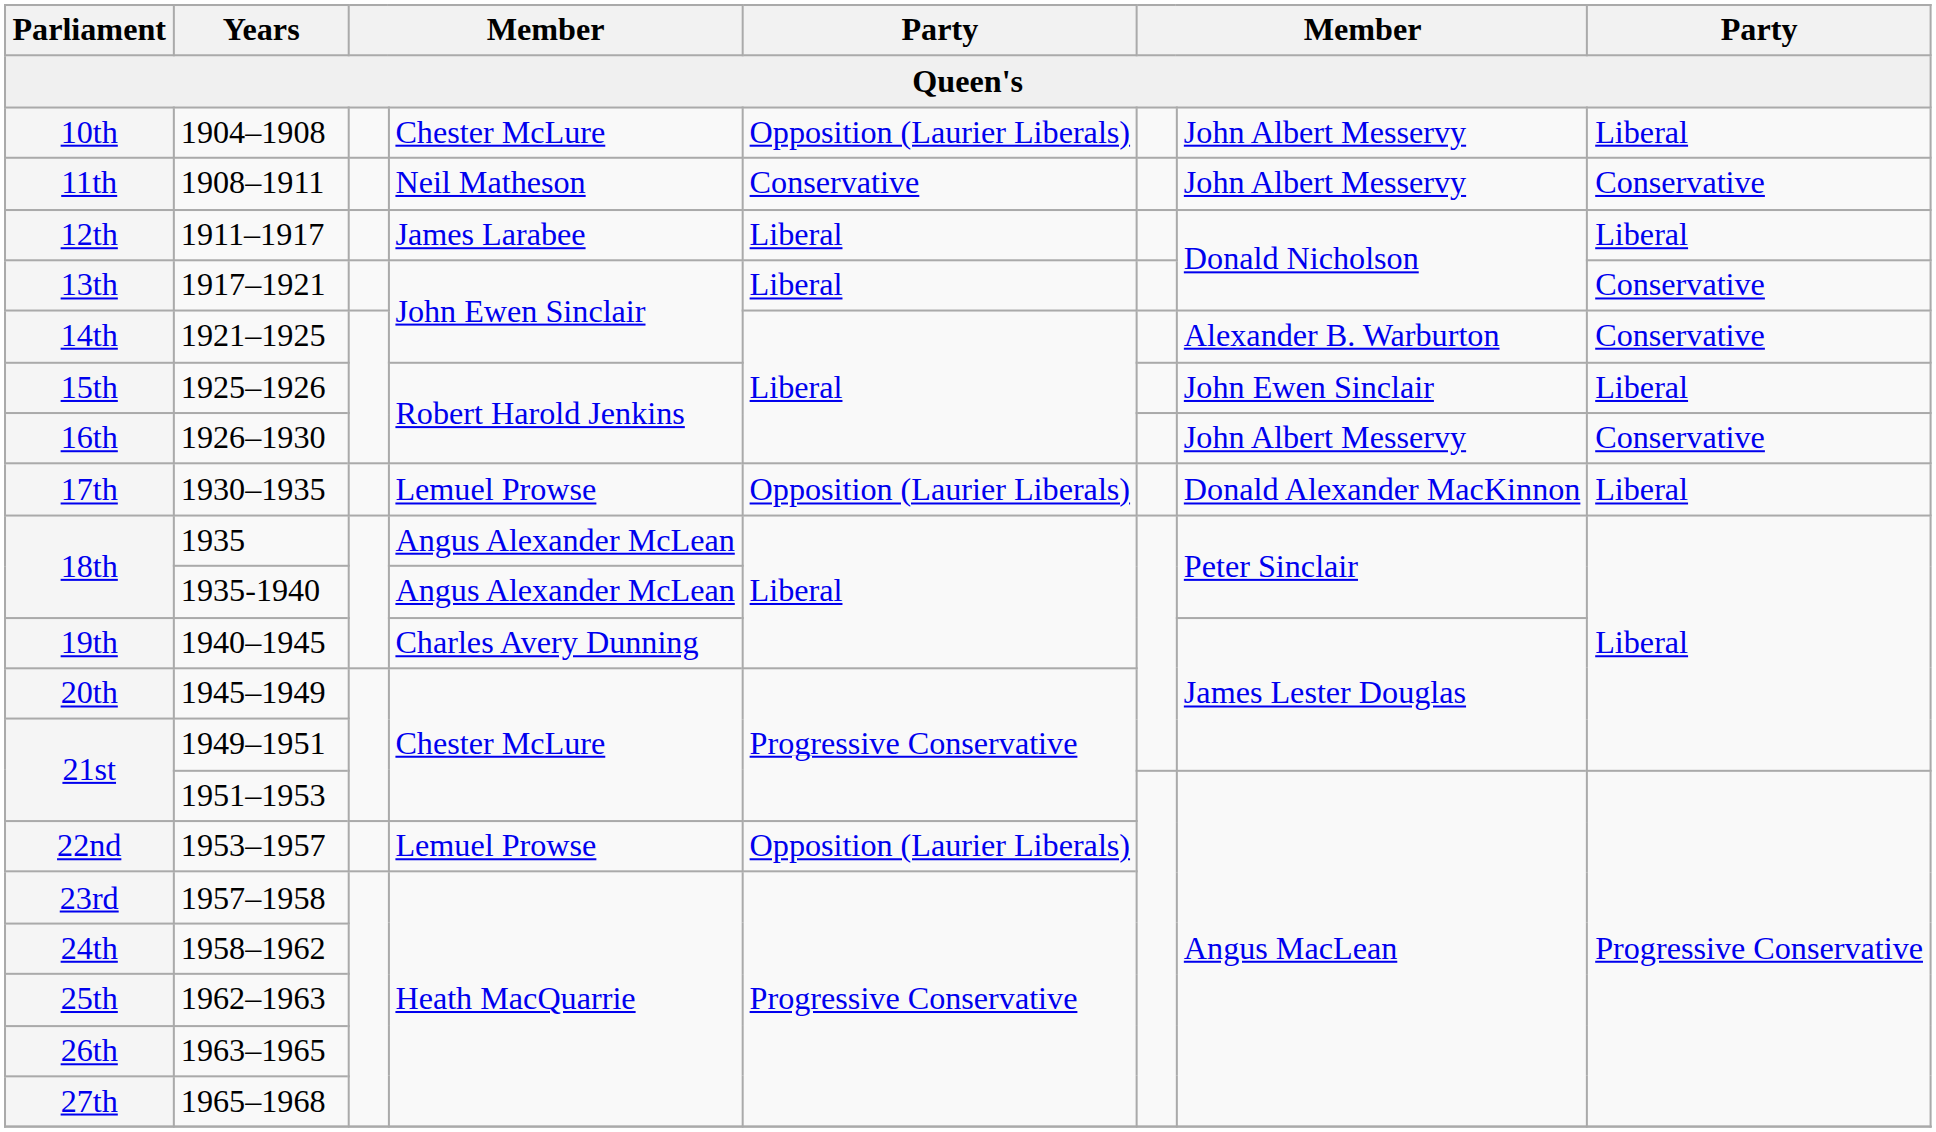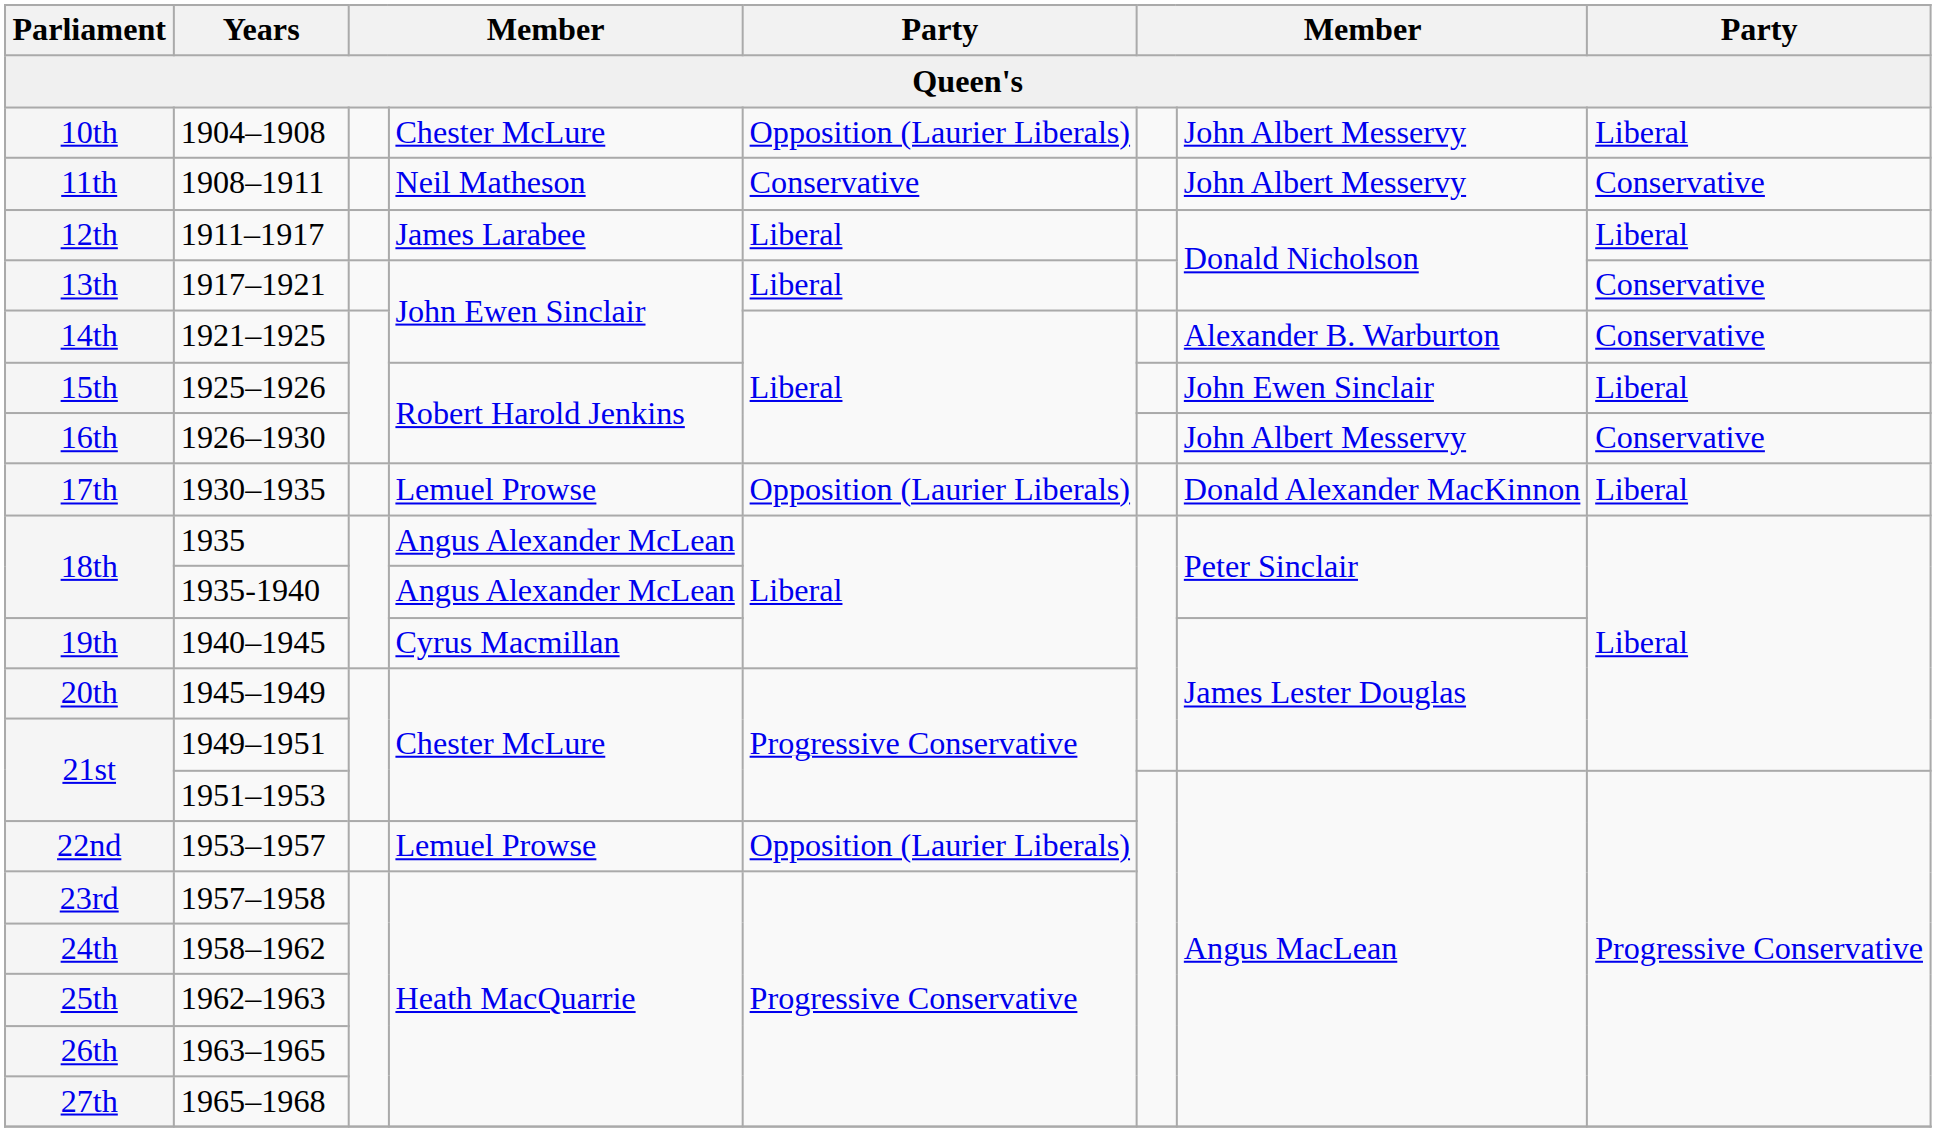 <table class="wikitable">
 <tr>
 <th>Parliament</th>
 <th style="width: 80px;">Years</th>
 <th colspan="2">Member</th>
 <th>Party</th>
 <th colspan="2">Member</th>
 <th>Party</th>
 </tr>
 <tr>
 <td bgcolor="#F0F0F0" colspan="8" align="center"><strong>Queen's</strong></td>
 </tr>
 <tr>
 <td bgcolor="whitesmoke" align="center"><a href='#'>10th</a></td>
 <td>1904–1908</td>
 <td>   </td>
 <td><a href='#'>Chester McLure</a></td>
 <td><a href='#'>Opposition (Laurier Liberals)</a></td>
 <td>   </td>
 <td><a href='#'>John Albert Messervy</a></td>
 <td><a href='#'>Liberal</a></td>
 </tr>
 <tr>
 <td bgcolor="whitesmoke" align="center"><a href='#'>11th</a></td>
 <td>1908–1911</td>
 <td>   </td>
 <td><a href='#'>Neil Matheson</a></td>
 <td><a href='#'>Conservative</a></td>
 <td>   </td>
 <td><a href='#'>John Albert Messervy</a></td>
 <td><a href='#'>Conservative</a></td>
 </tr>
 <tr>
 <td bgcolor="whitesmoke" align="center"><a href='#'>12th</a></td>
 <td>1911–1917</td>
 <td>   </td>
 <td><a href='#'>James Larabee</a></td>
 <td><a href='#'>Liberal</a></td>
 <td>   </td>
 <td rowspan="2"><a href='#'>Donald Nicholson</a></td>
 <td><a href='#'>Liberal</a></td>
 </tr>
 <tr>
 <td bgcolor="whitesmoke" align="center"><a href='#'>13th</a></td>
 <td>1917–1921</td>
 <td>   </td>
 <td rowspan="2"><a href='#'>John Ewen Sinclair</a></td>
 <td><a href='#'>Liberal</a></td>
 <td>   </td>
 <td><a href='#'>Conservative</a></td>
 </tr>
 <tr>
 <td bgcolor="whitesmoke" align="center"><a href='#'>14th</a></td>
 <td>1921–1925</td>
 <td rowspan="3" >   </td>
 <td rowspan="3"><a href='#'>Liberal</a></td>
 <td>   </td>
 <td><a href='#'>Alexander B. Warburton</a></td>
 <td><a href='#'>Conservative</a></td>
 </tr>
 <tr>
 <td bgcolor="whitesmoke" align="center"><a href='#'>15th</a></td>
 <td>1925–1926</td>
 <td rowspan="2"><a href='#'>Robert Harold Jenkins</a></td>
 <td>   </td>
 <td><a href='#'>John Ewen Sinclair</a></td>
 <td><a href='#'>Liberal</a></td>
 </tr>
 <tr>
 <td bgcolor="whitesmoke" align="center"><a href='#'>16th</a></td>
 <td>1926–1930</td>
 <td>   </td>
 <td><a href='#'>John Albert Messervy</a></td>
 <td><a href='#'>Conservative</a></td>
 </tr>
 <tr>
 <td bgcolor="whitesmoke" align="center"><a href='#'>17th</a></td>
 <td>1930–1935</td>
 <td>   </td>
 <td><a href='#'>Lemuel Prowse</a></td>
 <td><a href='#'>Opposition (Laurier Liberals)</a></td>
 <td>   </td>
 <td><a href='#'>Donald Alexander MacKinnon</a></td>
 <td><a href='#'>Liberal</a></td>
 </tr>
 <tr>
 <td rowspan="2" bgcolor="whitesmoke" align="center"><a href='#'>18th</a></td>
 <td>1935</td>
 <td rowspan="3" >   </td>
 <td><a href='#'>Angus Alexander McLean</a></td>
 <td rowspan="3"><a href='#'>Liberal</a></td>
 <td rowspan="5" >   </td>
 <td rowspan="2"><a href='#'>Peter Sinclair</a></td>
 <td rowspan="5"><a href='#'>Liberal</a></td>
 </tr>
 <tr>
 <td>1935-1940</td>
 <td><a href='#'>Angus Alexander McLean</a></td>
 </tr>
 <tr>
 <td bgcolor="whitesmoke" align="center"><a href='#'>19th</a></td>
 <td>1940–1945</td>
-<td><a href='#'>Charles Avery Dunning</a></td>
+<td><a href='#'>Cyrus Macmillan</a></td>
 <td rowspan="3"><a href='#'>James Lester Douglas</a></td>
 </tr>
 <tr>
 <td bgcolor="whitesmoke" align="center"><a href='#'>20th</a></td>
 <td>1945–1949</td>
 <td rowspan="3" >   </td>
 <td rowspan="3"><a href='#'>Chester McLure</a></td>
 <td rowspan="3"><a href='#'>Progressive Conservative</a></td>
 </tr>
 <tr>
 <td rowspan="2" bgcolor="whitesmoke" align="center"><a href='#'>21st</a></td>
 <td>1949–1951</td>
 </tr>
 <tr>
 <td>1951–1953</td>
 <td rowspan="7" >   </td>
 <td rowspan="7"><a href='#'>Angus MacLean</a></td>
 <td rowspan="7"><a href='#'>Progressive Conservative</a></td>
 </tr>
 <tr>
 <td bgcolor="whitesmoke" align="center"><a href='#'>22nd</a></td>
 <td>1953–1957</td>
 <td>   </td>
 <td><a href='#'>Lemuel Prowse</a></td>
 <td><a href='#'>Opposition (Laurier Liberals)</a></td>
 </tr>
 <tr>
 <td bgcolor="whitesmoke" align="center"><a href='#'>23rd</a></td>
 <td>1957–1958</td>
 <td rowspan="5" >   </td>
 <td rowspan="5"><a href='#'>Heath MacQuarrie</a></td>
 <td rowspan="5"><a href='#'>Progressive Conservative</a></td>
 </tr>
 <tr>
 <td bgcolor="whitesmoke" align="center"><a href='#'>24th</a></td>
 <td>1958–1962</td>
 </tr>
 <tr>
 <td bgcolor="whitesmoke" align="center"><a href='#'>25th</a></td>
 <td>1962–1963</td>
 </tr>
 <tr>
 <td bgcolor="whitesmoke" align="center"><a href='#'>26th</a></td>
 <td>1963–1965</td>
 </tr>
 <tr>
 <td bgcolor="whitesmoke" align="center"><a href='#'>27th</a></td>
 <td>1965–1968</td>
 </tr>
 <tr>
 </tr>
 </table>
